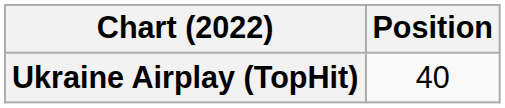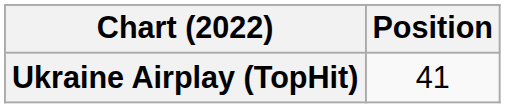 <table class="wikitable plainrowheaders" style="text-align:center;">
 <tr>
 <th scope="col">Chart (2022)</th>
 <th scope="col">Position</th>
 </tr>
 <tr>
 <th scope="row">Ukraine Airplay (TopHit)</th>
-<td>40</td>
+<td>41</td>
 </tr>
 </table>
